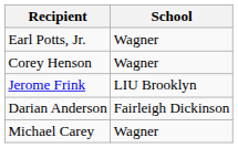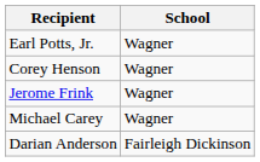 <table class="wikitable" border="1">
 <tr>
 <th>Recipient</th>
 <th>School</th>
 </tr>
 <tr>
 <td>Earl Potts, Jr.</td>
 <td>Wagner</td>
 </tr>
 <tr>
 <td>Corey Henson</td>
 <td>Wagner</td>
 </tr>
 <tr>
 <td><a href='#'>Jerome Frink</a></td>
-<td>LIU Brooklyn</td>
+<td>Wagner</td>
+</tr>
+<tr>
+<td>Michael Carey</td>
+<td>Wagner</td>
 </tr>
 <tr>
 <td>Darian Anderson</td>
 <td>Fairleigh Dickinson</td>
 </tr>
-<tr>
-<td>Michael Carey</td>
-<td>Wagner</td>
-</tr>
 </table>
